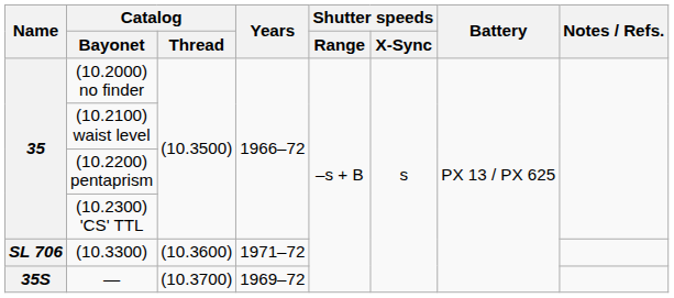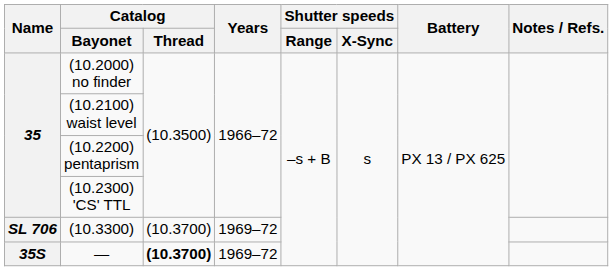 <table class="wikitable sortable" style="font-size:100%;text-align:center;">
 <tr>
 <th rowspan=2>Name</th>
 <th colspan=2>Catalog</th>
 <th rowspan=2>Years</th>
 <th colspan=2>Shutter speeds</th>
 <th rowspan=2>Battery</th>
 <th class="unsortable" rowspan=2>Notes / Refs.</th>
 </tr>
 <tr>
 <th>Bayonet</th>
 <th>Thread</th>
 <th>Range</th>
 <th>X-Sync</th>
 </tr>
 <tr>
 <th rowspan=4><em>35</em></th>
 <td>(10.2000)<br>no finder</td>
 <td rowspan=4>(10.3500)</td>
 <td rowspan=4>1966–72</td>
 <td rowspan=6>–s + B</td>
 <td rowspan=6>s</td>
 <td rowspan=6>PX 13 / PX 625</td>
 <td style="font-size:90%;text-align:left" rowspan=4></td>
 </tr>
 <tr>
 <td>(10.2100)<br>waist level</td>
 </tr>
 <tr>
 <td>(10.2200)<br>pentaprism</td>
 </tr>
 <tr>
 <td>(10.2300)<br>'CS' TTL</td>
 </tr>
 <tr>
 <th><em>SL 706</em></th>
 <td>(10.3300)</td>
-<td>(10.3600)</td>
-<td>1971–72</td>
+<td>(10.3700)</td>
+<td>1969–72</td>
 <td style="font-size:90%;text-align:left"></td>
 </tr>
 <tr>
 <th><em>35S</em></th>
 <td>—</td>
-<td>(10.3700)</td>
+<td><strong>(10.3700)</strong></td>
 <td>1969–72</td>
 <td style="font-size:90%;text-align:left"></td>
 </tr>
 </table>
